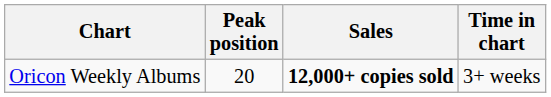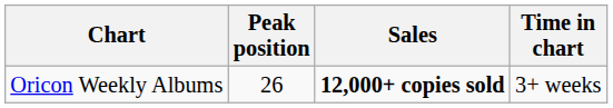 <table class="wikitable">
 <tr>
 <th>Chart</th>
 <th>Peak<br>position</th>
 <th>Sales</th>
 <th>Time in<br>chart</th>
 </tr>
 <tr>
 <td><a href='#'>Oricon</a> Weekly Albums</td>
-<td align="center">20</td>
+<td align="center">26</td>
 <td><strong>12,000+ copies sold</strong></td>
 <td>3+ weeks</td>
 </tr>
 </table>
